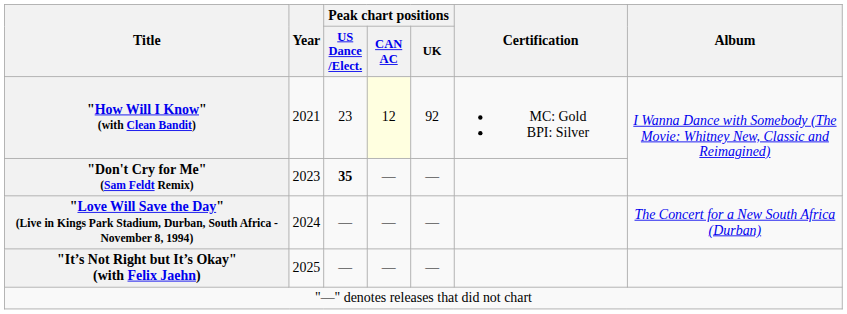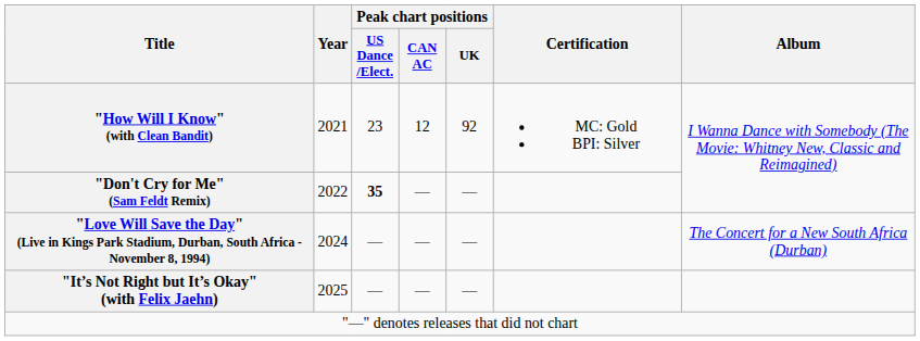 <table class="wikitable plainrowheaders" style="text-align:center;" border="1">
 <tr>
 <th scope="col" rowspan="2" style="width:20em;">Title</th>
 <th scope="col" rowspan="2">Year</th>
 <th colspan="3" scope="col">Peak chart positions</th>
 <th scope="col" rowspan="2" style="width:12em;">Certification</th>
 <th scope="col" rowspan="2" style="width:15em;">Album</th>
 </tr>
 <tr>
 <th scope="col" style="width:3em; font-size:90%;"><a href='#'>US Dance<br>/Elect.</a><br></th>
 <th scope="col" style="width:3em; font-size:90%;"><a href='#'>CAN AC</a><br></th>
 <th scope="col" style="width:3em; font-size:90%;">UK<br></th>
 </tr>
 <tr>
 <th scope="row">"<a href='#'>How Will I Know</a>"<br><small>(with <a href='#'>Clean Bandit</a>)</small></th>
 <td>2021</td>
 <td>23</td>
-<td style="background: lightyellow;">12</td>
+<td>12</td>
 <td>92</td>
 <td><br><ul><li>MC: Gold</li><li>BPI: Silver</li></ul></td>
 <td rowspan="2"><em><a href='#'>I Wanna Dance with Somebody (The Movie: Whitney New, Classic and Reimagined)</a></em></td>
 </tr>
 <tr>
 <th scope="row">"Don't Cry for Me" <br><small>(<a href='#'>Sam Feldt</a> Remix)</small></th>
-<td>2023</td>
+<td>2022</td>
 <td><strong>35</strong></td>
 <td>—</td>
 <td>—</td>
 <td></td>
 </tr>
 <tr>
 <th scope="row">"<a href='#'>Love Will Save the Day</a>" <br><small>(Live in Kings Park Stadium, Durban, South Africa - November 8, 1994)</small></th>
 <td>2024</td>
 <td>—</td>
 <td>—</td>
 <td>—</td>
 <td></td>
 <td><em><a href='#'>The Concert for a New South Africa (Durban)</a></em></td>
 </tr>
 <tr>
 <th scope="row">"It’s Not Right but It’s Okay"<br><span>(with <a href='#'>Felix Jaehn</a>)</span></th>
 <td>2025</td>
 <td>—</td>
 <td>—</td>
 <td>—</td>
 <td></td>
 <td></td>
 </tr>
 <tr>
 <td colspan="15" style="text-align:center;">"—" denotes releases that did not chart</td>
 </tr>
 </table>
